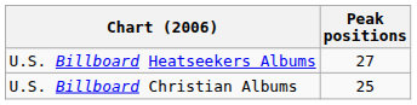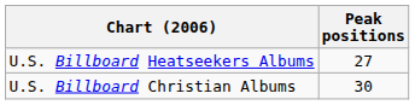 <table class="wikitable">
 <tr>
 <th>Chart (2006)</th>
 <th>Peak<br>positions</th>
 </tr>
 <tr>
 <td>U.S. <em><a href='#'>Billboard</a></em> <a href='#'>Heatseekers Albums</a></td>
 <td style="text-align:center;">27</td>
 </tr>
 <tr>
 <td>U.S. <em><a href='#'>Billboard</a></em> Christian Albums</td>
-<td style="text-align:center;">25</td>
+<td style="text-align:center;">30</td>
 </tr>
 </table>
